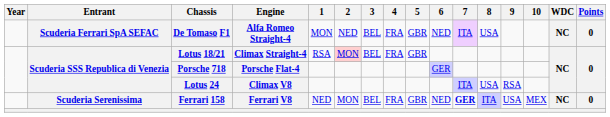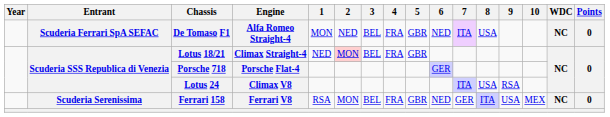 <table class="wikitable" style="text-align:center; font-size:90%">
 <tr>
 <th>Year</th>
 <th>Entrant</th>
 <th>Chassis</th>
 <th>Engine</th>
 <th>1</th>
 <th>2</th>
 <th>3</th>
 <th>4</th>
 <th>5</th>
 <th>6</th>
 <th>7</th>
 <th>8</th>
 <th>9</th>
 <th>10</th>
 <th>WDC</th>
 <th><a href='#'>Points</a></th>
 </tr>
 <tr>
 <td></td>
 <th><a href='#'>Scuderia Ferrari SpA SEFAC</a></th>
 <th><a href='#'>De Tomaso</a> <a href='#'>F1</a></th>
 <th><a href='#'>Alfa Romeo</a><br><a href='#'>Straight-4</a></th>
 <td><a href='#'>MON</a></td>
 <td><a href='#'>NED</a></td>
 <td><a href='#'>BEL</a></td>
 <td><a href='#'>FRA</a></td>
 <td><a href='#'>GBR</a></td>
 <td><a href='#'>NED</a></td>
 <td style="background:#EFCFFF;"><a href='#'>ITA</a><br></td>
 <td><a href='#'>USA</a></td>
 <td></td>
 <td></td>
 <th>NC</th>
 <th>0</th>
 </tr>
 <tr>
 <td rowspan="3"></td>
 <th rowspan="3"><a href='#'>Scuderia SSS Republica di Venezia</a></th>
 <th><a href='#'>Lotus</a> <a href='#'>18/21</a></th>
 <th><a href='#'>Climax</a> <a href='#'>Straight-4</a></th>
-<td><a href='#'>RSA</a></td>
+<td><a href='#'>NED</a></td>
 <td style="background:#FFCFCF;"><a href='#'>MON</a><br></td>
 <td><a href='#'>BEL</a></td>
 <td><a href='#'>FRA</a></td>
 <td><a href='#'>GBR</a></td>
 <td></td>
 <td></td>
 <td></td>
 <td></td>
 <td></td>
 <th rowspan="3">NC</th>
 <th rowspan="3">0</th>
 </tr>
 <tr>
 <th><a href='#'>Porsche</a> <a href='#'>718</a></th>
 <th><a href='#'>Porsche</a> <a href='#'>Flat-4</a></th>
 <td></td>
 <td></td>
 <td></td>
 <td></td>
 <td></td>
 <td style="background:#CFCFFF;"><a href='#'>GER</a><br></td>
 <td></td>
 <td></td>
 <td></td>
 <td></td>
 </tr>
 <tr>
 <th><a href='#'>Lotus</a> <a href='#'>24</a></th>
 <th><a href='#'>Climax</a> <a href='#'>V8</a></th>
 <td></td>
 <td></td>
 <td></td>
 <td></td>
 <td></td>
 <td></td>
 <td style="background:#CFCFFF;"><a href='#'>ITA</a><br></td>
 <td><a href='#'>USA</a></td>
 <td><a href='#'>RSA</a></td>
 <td></td>
 </tr>
 <tr>
 <td></td>
 <th><a href='#'>Scuderia Serenissima</a></th>
 <th><a href='#'>Ferrari</a> <a href='#'>158</a></th>
 <th><a href='#'>Ferrari</a> <a href='#'>V8</a></th>
-<td><a href='#'>NED</a></td>
+<td><a href='#'>RSA</a></td>
 <td><a href='#'>MON</a></td>
 <td><a href='#'>BEL</a></td>
 <td><a href='#'>FRA</a></td>
 <td><a href='#'>GBR</a></td>
 <td><a href='#'>NED</a></td>
-<td><strong><a href='#'>GER</a></strong></td>
+<td><a href='#'>GER</a></td>
 <td style="background:#CFCFFF;"><a href='#'>ITA</a><br></td>
 <td><a href='#'>USA</a></td>
 <td><a href='#'>MEX</a></td>
 <th>NC</th>
 <th>0</th>
 </tr>
 <tr>
 <th colspan="16"></th>
 </tr>
 </table>
